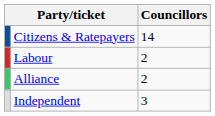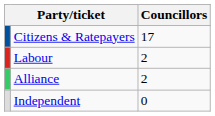 <table class="wikitable">
 <tr>
 <th colspan=2>Party/ticket</th>
 <th>Councillors</th>
 </tr>
 <tr>
 <td style="background:#00529F"></td>
 <td><a href='#'>Citizens & Ratepayers</a></td>
-<td>14</td>
+<td>17</td>
 </tr>
 <tr>
 <td style="background:#DC241f"></td>
 <td><a href='#'>Labour</a></td>
 <td>2</td>
 </tr>
 <tr>
 <td style="background:#33CC66"></td>
 <td><a href='#'>Alliance</a></td>
 <td>2</td>
 </tr>
 <tr>
 <td style="background:#DDDDDD"></td>
 <td><a href='#'>Independent</a></td>
-<td>3</td>
+<td>0</td>
 </tr>
 </table>
